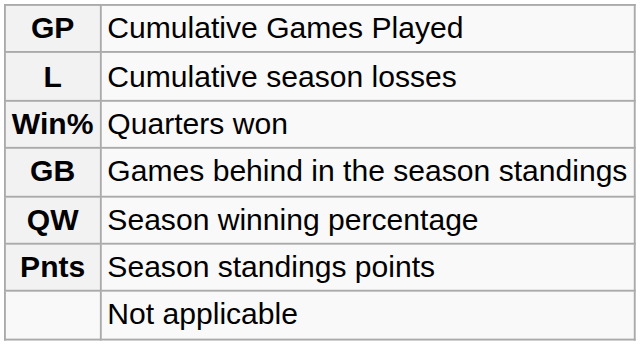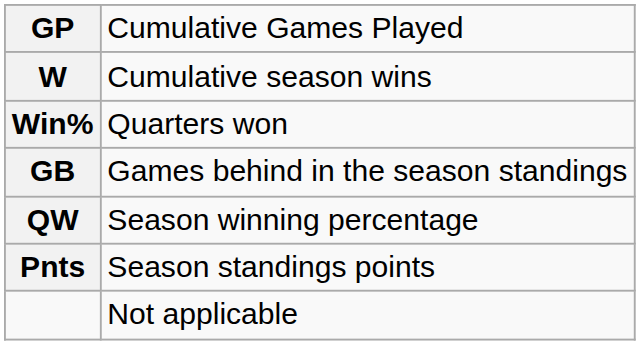 <table class="wikitable">
 <tr>
 <th>GP</th>
 <td>Cumulative Games Played</td>
 </tr>
 <tr>
-<th>L</th>
-<td>Cumulative season losses</td>
+<th>W</th>
+<td>Cumulative season wins</td>
 </tr>
 <tr>
 <th>Win%</th>
 <td>Quarters won</td>
 </tr>
 <tr>
 <th>GB</th>
 <td>Games behind in the season standings</td>
 </tr>
 <tr>
 <th>QW</th>
 <td>Season winning percentage</td>
 </tr>
 <tr>
 <th>Pnts</th>
 <td>Season standings points</td>
 </tr>
 <tr>
 <td></td>
 <td>Not applicable</td>
 </tr>
 </table>
